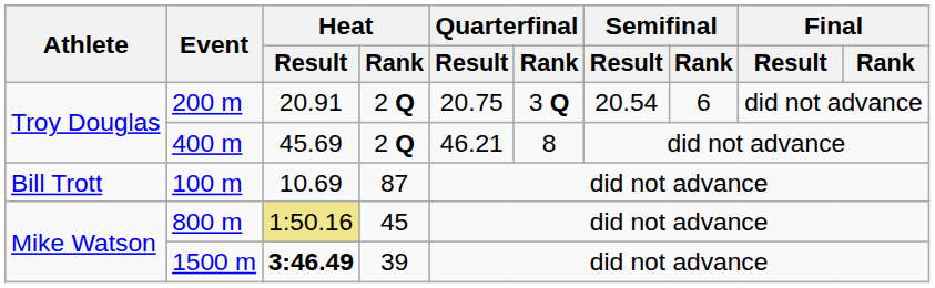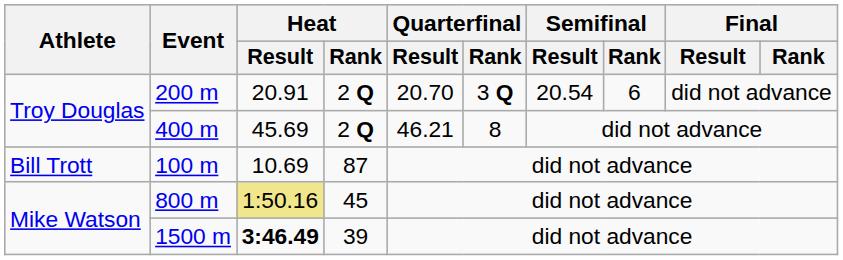 <table class="wikitable" style="font-size:90%">
 <tr>
 <th rowspan="2">Athlete</th>
 <th rowspan="2">Event</th>
 <th colspan="2">Heat</th>
 <th colspan="2">Quarterfinal</th>
 <th colspan="2">Semifinal</th>
 <th colspan="2">Final</th>
 </tr>
 <tr style="font-size:95%">
 <th>Result</th>
 <th>Rank</th>
 <th>Result</th>
 <th>Rank</th>
 <th>Result</th>
 <th>Rank</th>
 <th>Result</th>
 <th>Rank</th>
 </tr>
 <tr align=center>
 <td align=left rowspan=2><a href='#'>Troy Douglas</a></td>
 <td align=left><a href='#'>200 m</a></td>
 <td>20.91</td>
 <td>2 <strong>Q</strong></td>
-<td>20.75</td>
+<td>20.70</td>
 <td>3 <strong>Q</strong></td>
 <td>20.54</td>
 <td>6</td>
 <td colspan=2>did not advance</td>
 </tr>
 <tr align=center>
 <td align=left><a href='#'>400 m</a></td>
 <td>45.69</td>
 <td>2 <strong>Q</strong></td>
 <td>46.21</td>
 <td>8</td>
 <td colspan=4>did not advance</td>
 </tr>
 <tr align=center>
 <td align=left><a href='#'>Bill Trott</a></td>
 <td align=left><a href='#'>100 m</a></td>
 <td>10.69</td>
 <td>87</td>
 <td colspan=6>did not advance</td>
 </tr>
 <tr align=center>
 <td align=left rowspan=2><a href='#'>Mike Watson</a></td>
 <td align=left><a href='#'>800 m</a></td>
 <td style="background: khaki;">1:50.16</td>
 <td>45</td>
 <td colspan=6>did not advance</td>
 </tr>
 <tr align=center>
 <td align=left><a href='#'>1500 m</a></td>
 <td><strong>3:46.49</strong></td>
 <td>39</td>
 <td colspan=6>did not advance</td>
 </tr>
 </table>
